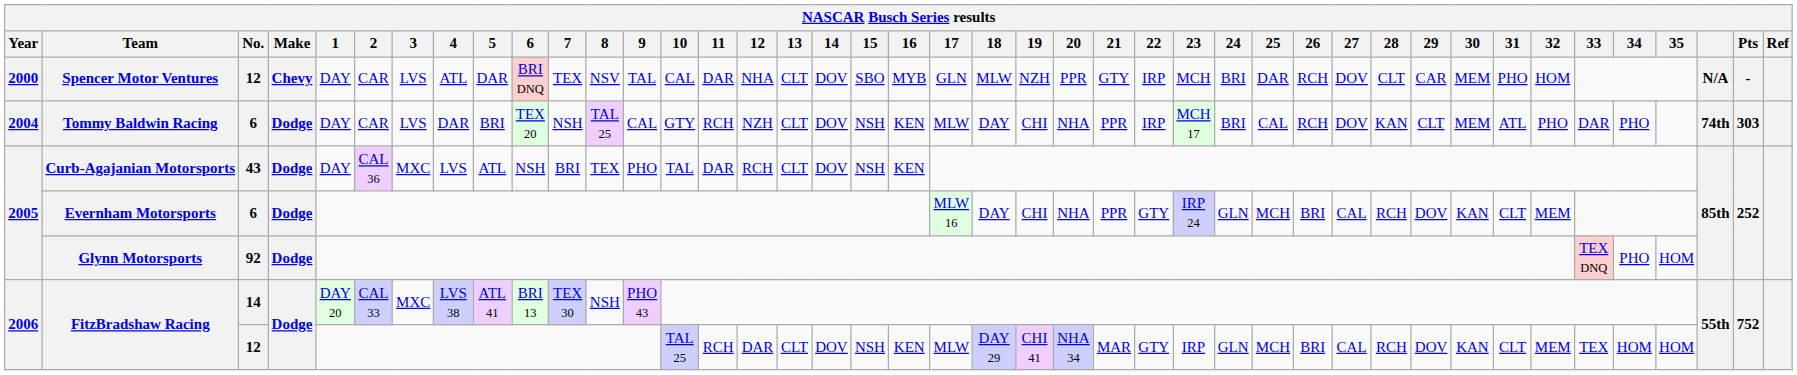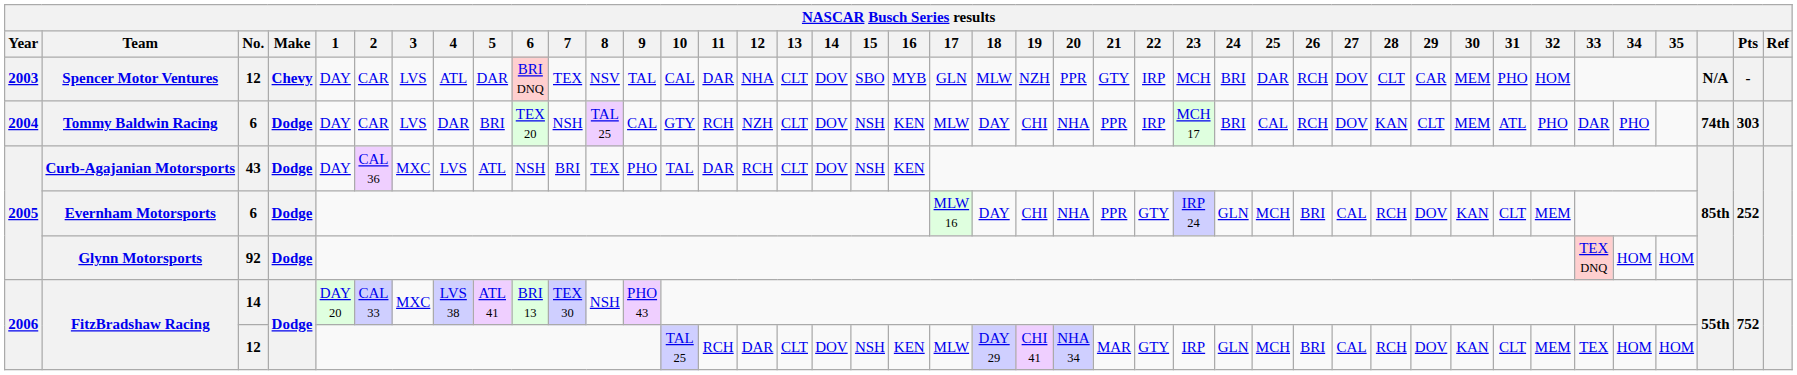 <table class="wikitable" style="text-align:center; font-size:75%">
 <tr>
 <th colspan=42><a href='#'>NASCAR</a> <a href='#'>Busch Series</a> results</th>
 </tr>
 <tr>
 <th>Year</th>
 <th>Team</th>
 <th>No.</th>
 <th>Make</th>
 <th>1</th>
 <th>2</th>
 <th>3</th>
 <th>4</th>
 <th>5</th>
 <th>6</th>
 <th>7</th>
 <th>8</th>
 <th>9</th>
 <th>10</th>
 <th>11</th>
 <th>12</th>
 <th>13</th>
 <th>14</th>
 <th>15</th>
 <th>16</th>
 <th>17</th>
 <th>18</th>
 <th>19</th>
 <th>20</th>
 <th>21</th>
 <th>22</th>
 <th>23</th>
 <th>24</th>
 <th>25</th>
 <th>26</th>
 <th>27</th>
 <th>28</th>
 <th>29</th>
 <th>30</th>
 <th>31</th>
 <th>32</th>
 <th>33</th>
 <th>34</th>
 <th>35</th>
 <th></th>
 <th>Pts</th>
 <th>Ref</th>
 </tr>
 <tr>
-<th><a href='#'>2000</a></th>
+<th><a href='#'>2003</a></th>
 <th><a href='#'>Spencer Motor Ventures</a></th>
 <th>12</th>
 <th><a href='#'>Chevy</a></th>
 <td><a href='#'>DAY</a></td>
 <td><a href='#'>CAR</a></td>
 <td><a href='#'>LVS</a></td>
 <td><a href='#'>ATL</a></td>
 <td><a href='#'>DAR</a></td>
 <td style="background:#FFCFCF;"><a href='#'>BRI</a><br><small>DNQ</small></td>
 <td><a href='#'>TEX</a></td>
 <td><a href='#'>NSV</a></td>
 <td><a href='#'>TAL</a></td>
 <td><a href='#'>CAL</a></td>
 <td><a href='#'>DAR</a></td>
 <td><a href='#'>NHA</a></td>
 <td><a href='#'>CLT</a></td>
 <td><a href='#'>DOV</a></td>
 <td><a href='#'>SBO</a></td>
 <td><a href='#'>MYB</a></td>
 <td><a href='#'>GLN</a></td>
 <td><a href='#'>MLW</a></td>
 <td><a href='#'>NZH</a></td>
 <td><a href='#'>PPR</a></td>
 <td><a href='#'>GTY</a></td>
 <td><a href='#'>IRP</a></td>
 <td><a href='#'>MCH</a></td>
 <td><a href='#'>BRI</a></td>
 <td><a href='#'>DAR</a></td>
 <td><a href='#'>RCH</a></td>
 <td><a href='#'>DOV</a></td>
 <td><a href='#'>CLT</a></td>
 <td><a href='#'>CAR</a></td>
 <td><a href='#'>MEM</a></td>
 <td><a href='#'>PHO</a></td>
 <td><a href='#'>HOM</a></td>
 <td colspan=3></td>
 <th>N/A</th>
 <th>-</th>
 <th></th>
 </tr>
 <tr>
 <th><a href='#'>2004</a></th>
 <th><a href='#'>Tommy Baldwin Racing</a></th>
 <th>6</th>
 <th><a href='#'>Dodge</a></th>
 <td><a href='#'>DAY</a></td>
 <td><a href='#'>CAR</a></td>
 <td><a href='#'>LVS</a></td>
 <td><a href='#'>DAR</a></td>
 <td><a href='#'>BRI</a></td>
 <td style="background:#DFFFDF;"><a href='#'>TEX</a><br><small>20</small></td>
 <td><a href='#'>NSH</a></td>
 <td style="background:#EFCFFF;"><a href='#'>TAL</a><br><small>25</small></td>
 <td><a href='#'>CAL</a></td>
 <td><a href='#'>GTY</a></td>
 <td><a href='#'>RCH</a></td>
 <td><a href='#'>NZH</a></td>
 <td><a href='#'>CLT</a></td>
 <td><a href='#'>DOV</a></td>
 <td><a href='#'>NSH</a></td>
 <td><a href='#'>KEN</a></td>
 <td><a href='#'>MLW</a></td>
 <td><a href='#'>DAY</a></td>
 <td><a href='#'>CHI</a></td>
 <td><a href='#'>NHA</a></td>
 <td><a href='#'>PPR</a></td>
 <td><a href='#'>IRP</a></td>
 <td style="background:#DFFFDF;"><a href='#'>MCH</a><br><small>17</small></td>
 <td><a href='#'>BRI</a></td>
 <td><a href='#'>CAL</a></td>
 <td><a href='#'>RCH</a></td>
 <td><a href='#'>DOV</a></td>
 <td><a href='#'>KAN</a></td>
 <td><a href='#'>CLT</a></td>
 <td><a href='#'>MEM</a></td>
 <td><a href='#'>ATL</a></td>
 <td><a href='#'>PHO</a></td>
 <td><a href='#'>DAR</a></td>
 <td><a href='#'>PHO</a></td>
 <td></td>
 <th>74th</th>
 <th>303</th>
 <th></th>
 </tr>
 <tr>
 <th rowspan=3><a href='#'>2005</a></th>
 <th><a href='#'>Curb-Agajanian Motorsports</a></th>
 <th>43</th>
 <th><a href='#'>Dodge</a></th>
 <td><a href='#'>DAY</a></td>
 <td style="background:#EFCFFF;"><a href='#'>CAL</a><br><small>36</small></td>
 <td><a href='#'>MXC</a></td>
 <td><a href='#'>LVS</a></td>
 <td><a href='#'>ATL</a></td>
 <td><a href='#'>NSH</a></td>
 <td><a href='#'>BRI</a></td>
 <td><a href='#'>TEX</a></td>
 <td><a href='#'>PHO</a></td>
 <td><a href='#'>TAL</a></td>
 <td><a href='#'>DAR</a></td>
 <td><a href='#'>RCH</a></td>
 <td><a href='#'>CLT</a></td>
 <td><a href='#'>DOV</a></td>
 <td><a href='#'>NSH</a></td>
 <td><a href='#'>KEN</a></td>
 <td colspan=19></td>
 <th rowspan=3>85th</th>
 <th rowspan=3>252</th>
 <th rowspan=3></th>
 </tr>
 <tr>
 <th><a href='#'>Evernham Motorsports</a></th>
 <th>6</th>
 <th><a href='#'>Dodge</a></th>
 <td colspan=16></td>
 <td style="background:#DFFFDF;"><a href='#'>MLW</a><br><small>16</small></td>
 <td><a href='#'>DAY</a></td>
 <td><a href='#'>CHI</a></td>
 <td><a href='#'>NHA</a></td>
 <td><a href='#'>PPR</a></td>
 <td><a href='#'>GTY</a></td>
 <td style="background:#CFCFFF;"><a href='#'>IRP</a><br><small>24</small></td>
 <td><a href='#'>GLN</a></td>
 <td><a href='#'>MCH</a></td>
 <td><a href='#'>BRI</a></td>
 <td><a href='#'>CAL</a></td>
 <td><a href='#'>RCH</a></td>
 <td><a href='#'>DOV</a></td>
 <td><a href='#'>KAN</a></td>
 <td><a href='#'>CLT</a></td>
 <td><a href='#'>MEM</a></td>
 <td colspan=3></td>
 </tr>
 <tr>
 <th><a href='#'>Glynn Motorsports</a></th>
 <th>92</th>
 <th><a href='#'>Dodge</a></th>
 <td colspan=32></td>
 <td style="background:#FFCFCF;"><a href='#'>TEX</a><br><small>DNQ</small></td>
-<td><a href='#'>PHO</a></td>
+<td><a href='#'>HOM</a></td>
 <td><a href='#'>HOM</a></td>
 </tr>
 <tr>
 <th rowspan=2><a href='#'>2006</a></th>
 <th rowspan=2><a href='#'>FitzBradshaw Racing</a></th>
 <th>14</th>
 <th rowspan=2><a href='#'>Dodge</a></th>
 <td style="background:#DFFFDF;"><a href='#'>DAY</a><br><small>20</small></td>
 <td style="background:#CFCFFF;"><a href='#'>CAL</a><br><small>33</small></td>
 <td><a href='#'>MXC</a></td>
 <td style="background:#CFCFFF;"><a href='#'>LVS</a><br><small>38</small></td>
 <td style="background:#EFCFFF;"><a href='#'>ATL</a><br><small>41</small></td>
 <td style="background:#DFFFDF;"><a href='#'>BRI</a><br><small>13</small></td>
 <td style="background:#CFCFFF;"><a href='#'>TEX</a><br><small>30</small></td>
 <td><a href='#'>NSH</a></td>
 <td style="background:#EFCFFF;"><a href='#'>PHO</a><br><small>43</small></td>
 <td colspan=26></td>
 <th rowspan=2>55th</th>
 <th rowspan=2>752</th>
 <th rowspan=2></th>
 </tr>
 <tr>
 <th>12</th>
 <td colspan=9></td>
 <td style="background:#CFCFFF;"><a href='#'>TAL</a><br><small>25</small></td>
 <td><a href='#'>RCH</a></td>
 <td><a href='#'>DAR</a></td>
 <td><a href='#'>CLT</a></td>
 <td><a href='#'>DOV</a></td>
 <td><a href='#'>NSH</a></td>
 <td><a href='#'>KEN</a></td>
 <td><a href='#'>MLW</a></td>
 <td style="background:#CFCFFF;"><a href='#'>DAY</a><br><small>29</small></td>
 <td style="background:#EFCFFF;"><a href='#'>CHI</a><br><small>41</small></td>
 <td style="background:#CFCFFF;"><a href='#'>NHA</a><br><small>34</small></td>
 <td><a href='#'>MAR</a></td>
 <td><a href='#'>GTY</a></td>
 <td><a href='#'>IRP</a></td>
 <td><a href='#'>GLN</a></td>
 <td><a href='#'>MCH</a></td>
 <td><a href='#'>BRI</a></td>
 <td><a href='#'>CAL</a></td>
 <td><a href='#'>RCH</a></td>
 <td><a href='#'>DOV</a></td>
 <td><a href='#'>KAN</a></td>
 <td><a href='#'>CLT</a></td>
 <td><a href='#'>MEM</a></td>
 <td><a href='#'>TEX</a></td>
 <td><a href='#'>HOM</a></td>
 <td><a href='#'>HOM</a></td>
 </tr>
 </table>
